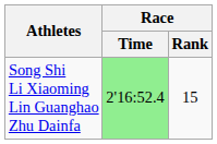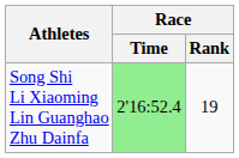 <table class="wikitable" border="1" style="font-size:90%">
 <tr>
 <th rowspan=2>Athletes</th>
 <th colspan=2>Race</th>
 </tr>
 <tr>
 <th>Time</th>
 <th>Rank</th>
 </tr>
 <tr>
 <td><a href='#'>Song Shi</a><br><a href='#'>Li Xiaoming</a><br><a href='#'>Lin Guanghao</a><br><a href='#'>Zhu Dainfa</a></td>
 <td align=center style="background: lightgreen;">2'16:52.4</td>
-<td align=center>15</td>
+<td align=center>19</td>
 </tr>
 </table>
